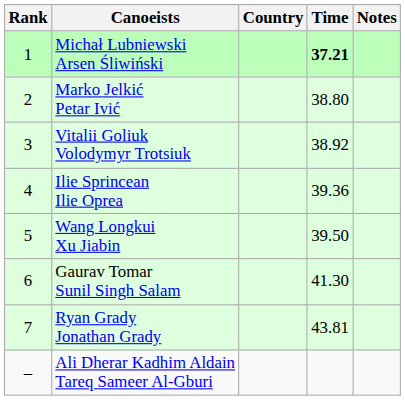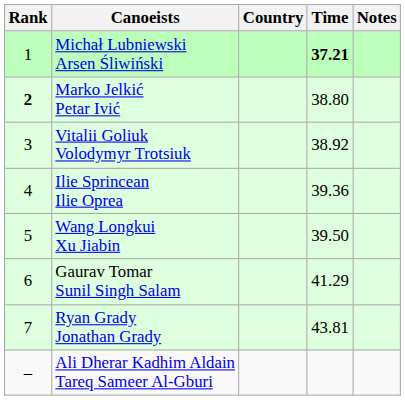 <table class="wikitable" style="text-align:center">
 <tr>
 <th>Rank</th>
 <th>Canoeists</th>
 <th>Country</th>
 <th>Time</th>
 <th>Notes</th>
 </tr>
 <tr bgcolor=bbffbb>
 <td>1</td>
 <td align="left"><a href='#'>Michał Lubniewski</a><br><a href='#'>Arsen Śliwiński</a></td>
 <td align="left"></td>
 <td><strong>37.21</strong></td>
 <td></td>
 </tr>
 <tr bgcolor=ddffdd>
-<td>2</td>
+<td><strong>2</strong></td>
 <td align="left"><a href='#'>Marko Jelkić</a><br><a href='#'>Petar Ivić</a></td>
 <td align="left"></td>
 <td>38.80</td>
 <td></td>
 </tr>
 <tr bgcolor=ddffdd>
 <td>3</td>
 <td align="left"><a href='#'>Vitalii Goliuk</a><br><a href='#'>Volodymyr Trotsiuk</a></td>
 <td align="left"></td>
 <td>38.92</td>
 <td></td>
 </tr>
 <tr bgcolor=ddffdd>
 <td>4</td>
 <td align="left"><a href='#'>Ilie Sprincean</a><br><a href='#'>Ilie Oprea</a></td>
 <td align="left"></td>
 <td>39.36</td>
 <td></td>
 </tr>
 <tr bgcolor=ddffdd>
 <td>5</td>
 <td align="left"><a href='#'>Wang Longkui</a><br><a href='#'>Xu Jiabin</a></td>
 <td align="left"></td>
 <td>39.50</td>
 <td></td>
 </tr>
 <tr bgcolor=ddffdd>
 <td>6</td>
 <td align="left">Gaurav Tomar<br><a href='#'>Sunil Singh Salam</a></td>
 <td align="left"></td>
-<td>41.30</td>
+<td>41.29</td>
 <td></td>
 </tr>
 <tr bgcolor=ddffdd>
 <td>7</td>
 <td align="left"><a href='#'>Ryan Grady</a><br><a href='#'>Jonathan Grady</a></td>
 <td align="left"></td>
 <td>43.81</td>
 <td></td>
 </tr>
 <tr>
 <td>–</td>
 <td align="left"><a href='#'>Ali Dherar Kadhim Aldain</a><br><a href='#'>Tareq Sameer Al-Gburi</a></td>
 <td align="left"></td>
 <td></td>
 <td></td>
 </tr>
 </table>
